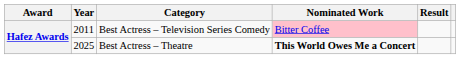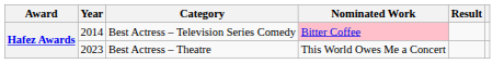 <table class="wikitable sortable plainrowheaders">
 <tr>
 <th scope="col">Award</th>
 <th scope="col">Year</th>
 <th scope="col">Category</th>
 <th scope="col">Nominated Work</th>
 <th scope="col">Result</th>
 <th scope="col" class="unsortable"></th>
 </tr>
 <tr>
 <th rowspan="2" scope="row"><a href='#'>Hafez Awards</a></th>
-<td>2011</td>
+<td>2014</td>
 <td>Best Actress – Television Series Comedy</td>
 <td style="background: pink;"><a href='#'>Bitter Coffee</a></td>
 <td></td>
 <td></td>
 </tr>
 <tr>
-<td>2025</td>
+<td>2023</td>
 <td>Best Actress – Theatre</td>
-<td><strong>This World Owes Me a Concert</strong></td>
+<td>This World Owes Me a Concert</td>
 <td></td>
 <td></td>
 </tr>
 </table>
